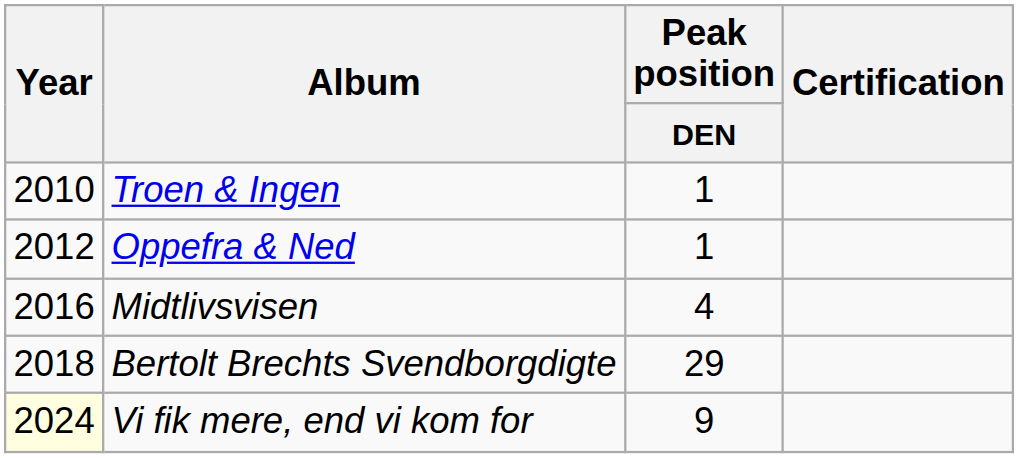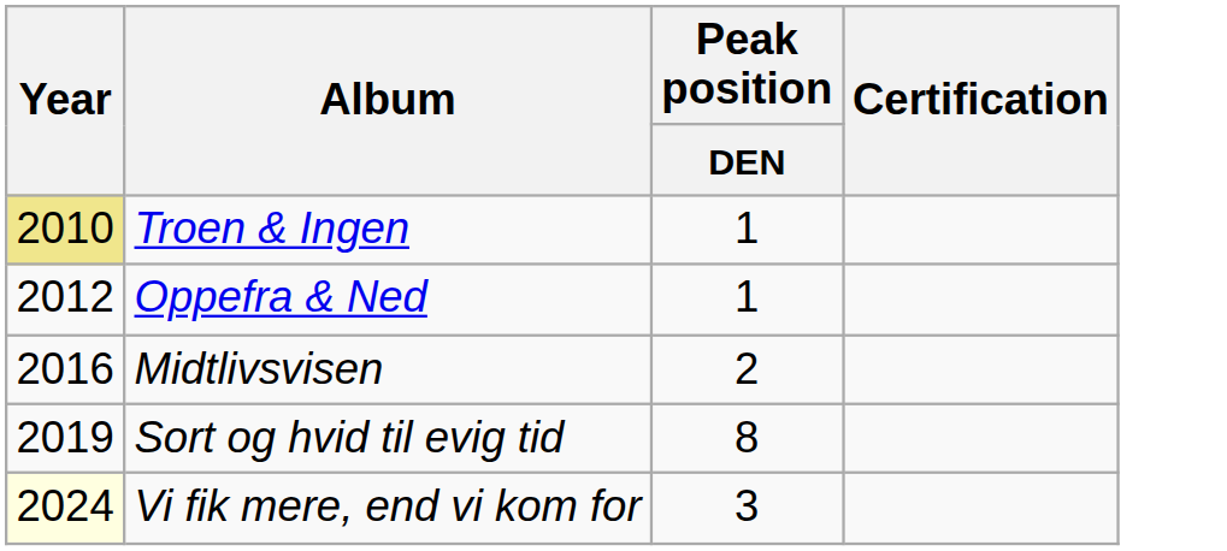 <table class="wikitable">
 <tr>
 <th width="33" rowspan="2" style="text-align:center;">Year</th>
 <th rowspan="2">Album</th>
 <th colspan="1">Peak <br>position</th>
 <th rowspan="2">Certification</th>
 </tr>
 <tr>
 <th align="center"><small>DEN<br></small></th>
 </tr>
 <tr>
-<td align="center">2010</td>
+<td align="center" style="background: khaki;">2010</td>
 <td><em><a href='#'>Troen & Ingen</a></em></td>
 <td align="center">1</td>
 <td align="center"></td>
 </tr>
 <tr>
 <td align="center">2012</td>
 <td><em><a href='#'>Oppefra & Ned</a></em></td>
 <td align="center">1</td>
 <td align="center"></td>
 </tr>
 <tr>
 <td align="center">2016</td>
 <td><em>Midtlivsvisen</em></td>
-<td align="center">4<br></td>
+<td align="center">2<br></td>
 <td align="center"></td>
 </tr>
 <tr>
-<td align="center">2018</td>
-<td><em>Bertolt Brechts Svendborgdigte</em></td>
-<td align="center">29<br></td>
+<td align="center">2019</td>
+<td><em>Sort og hvid til evig tid</em></td>
+<td align="center">8<br></td>
 <td align="center"></td>
 </tr>
 <tr>
 <td align="center" style="background: lightyellow;">2024</td>
 <td><em>Vi fik mere, end vi kom for</em></td>
-<td align="center">9<br></td>
+<td align="center">3<br></td>
 <td align="center"></td>
 </tr>
 </table>
